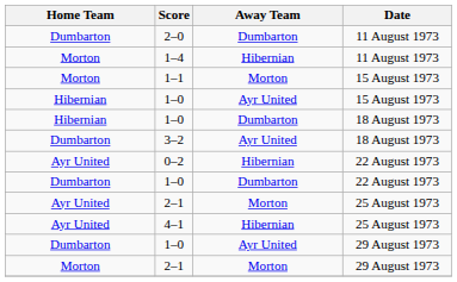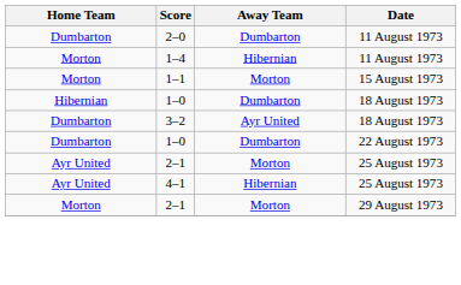 <table class="wikitable" style="text-align:center;">
 <tr>
 <th width=175>Home Team</th>
 <th width=20>Score</th>
 <th width=175>Away Team</th>
 <th width= 125>Date</th>
 </tr>
 <tr>
 <td><a href='#'>Dumbarton</a></td>
 <td>2–0</td>
 <td><a href='#'>Dumbarton</a></td>
 <td>11 August 1973</td>
 </tr>
 <tr>
 <td><a href='#'>Morton</a></td>
 <td>1–4</td>
 <td><a href='#'>Hibernian</a></td>
 <td>11 August 1973</td>
 </tr>
 <tr>
 <td><a href='#'>Morton</a></td>
 <td>1–1</td>
 <td><a href='#'>Morton</a></td>
 <td>15 August 1973</td>
 </tr>
 <tr>
 <td><a href='#'>Hibernian</a></td>
 <td>1–0</td>
-<td><a href='#'>Ayr United</a></td>
-<td>15 August 1973</td>
-</tr>
-<tr>
-<td><a href='#'>Hibernian</a></td>
-<td>1–0</td>
 <td><a href='#'>Dumbarton</a></td>
 <td>18 August 1973</td>
 </tr>
 <tr>
 <td><a href='#'>Dumbarton</a></td>
 <td>3–2</td>
 <td><a href='#'>Ayr United</a></td>
 <td>18 August 1973</td>
-</tr>
-<tr>
-<td><a href='#'>Ayr United</a></td>
-<td>0–2</td>
-<td><a href='#'>Hibernian</a></td>
-<td>22 August 1973</td>
 </tr>
 <tr>
 <td><a href='#'>Dumbarton</a></td>
 <td>1–0</td>
 <td><a href='#'>Dumbarton</a></td>
 <td>22 August 1973</td>
 </tr>
 <tr>
 <td><a href='#'>Ayr United</a></td>
 <td>2–1</td>
 <td><a href='#'>Morton</a></td>
 <td>25 August 1973</td>
 </tr>
 <tr>
 <td><a href='#'>Ayr United</a></td>
 <td>4–1</td>
 <td><a href='#'>Hibernian</a></td>
 <td>25 August 1973</td>
 </tr>
 <tr>
-<td><a href='#'>Dumbarton</a></td>
-<td>1–0</td>
-<td><a href='#'>Ayr United</a></td>
-<td>29 August 1973</td>
-</tr>
-<tr>
 <td><a href='#'>Morton</a></td>
 <td>2–1</td>
 <td><a href='#'>Morton</a></td>
 <td>29 August 1973</td>
 </tr>
 <tr>
 </tr>
 </table>
